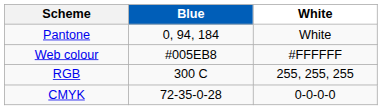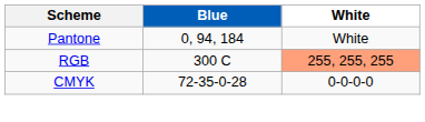 <table class="wikitable">
 <tr>
 <th scope=col width="150">Scheme</th>
 <th scope=col style="background-color:#005EB8; color:white; width:150px">Blue</th>
 <th scope=col style="background-color:white; color:black; width:150px">White</th>
 </tr>
 <tr align="center">
 <td><a href='#'>Pantone</a></td>
 <td>0, 94, 184</td>
 <td>White</td>
 </tr>
 <tr align="center">
-<td><a href='#'>Web colour</a></td>
-<td>#005EB8</td>
-<td>#FFFFFF</td>
-</tr>
-<tr align="center">
 <td><a href='#'>RGB</a></td>
 <td>300 C</td>
-<td>255, 255, 255</td>
+<td style="background: lightsalmon;">255, 255, 255</td>
 </tr>
 <tr align="center">
 <td><a href='#'>CMYK</a></td>
 <td>72-35-0-28</td>
 <td>0-0-0-0</td>
 </tr>
 </table>
